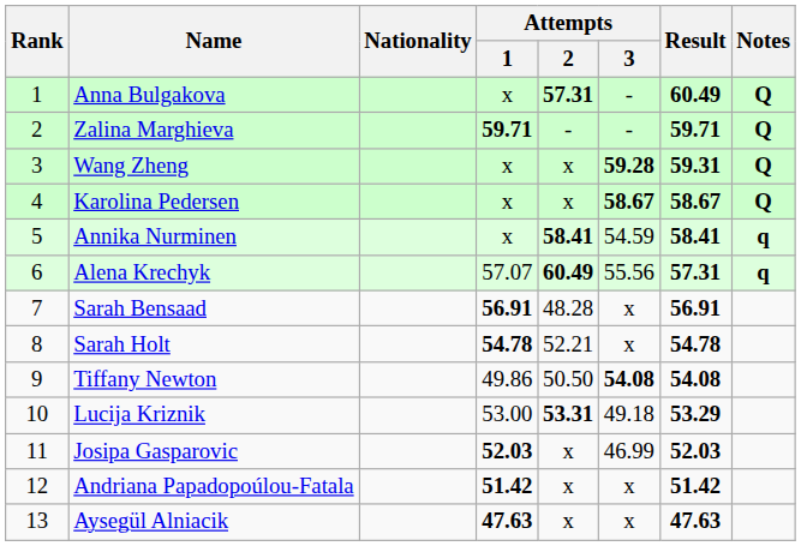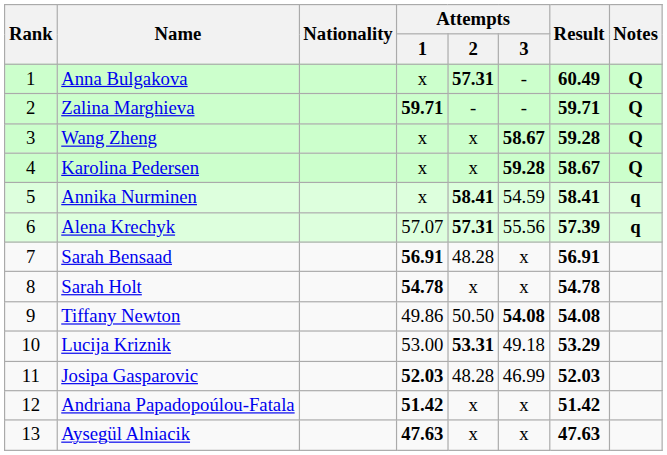 <table class="wikitable sortable" style="text-align:center">
 <tr>
 <th rowspan=2>Rank</th>
 <th rowspan=2>Name</th>
 <th rowspan=2>Nationality</th>
 <th colspan=3>Attempts</th>
 <th rowspan=2>Result</th>
 <th rowspan=2>Notes</th>
 </tr>
 <tr>
 <th>1</th>
 <th>2</th>
 <th>3</th>
 </tr>
 <tr bgcolor=ccffcc>
 <td>1</td>
 <td align=left><a href='#'>Anna Bulgakova</a></td>
 <td align=left></td>
 <td>x</td>
 <td><strong>57.31</strong></td>
 <td>-</td>
 <td><strong>60.49</strong></td>
 <td><strong>Q</strong></td>
 </tr>
 <tr bgcolor=ccffcc>
 <td>2</td>
 <td align=left><a href='#'>Zalina Marghieva</a></td>
 <td align=left></td>
 <td><strong>59.71</strong></td>
 <td>-</td>
 <td>-</td>
 <td><strong>59.71</strong></td>
 <td><strong>Q</strong></td>
 </tr>
 <tr bgcolor=ccffcc>
 <td>3</td>
 <td align=left><a href='#'>Wang Zheng</a></td>
 <td align=left></td>
 <td>x</td>
 <td>x</td>
+<td><strong>58.67</strong></td>
 <td><strong>59.28</strong></td>
-<td><strong>59.31</strong></td>
 <td><strong>Q</strong></td>
 </tr>
 <tr bgcolor=ccffcc>
 <td>4</td>
 <td align=left><a href='#'>Karolina Pedersen</a></td>
 <td align=left></td>
 <td>x</td>
 <td>x</td>
-<td><strong>58.67</strong></td>
+<td><strong>59.28</strong></td>
 <td><strong>58.67</strong></td>
 <td><strong>Q</strong></td>
 </tr>
 <tr bgcolor=ddffdd>
 <td>5</td>
 <td align=left><a href='#'>Annika Nurminen</a></td>
 <td align=left></td>
 <td>x</td>
 <td><strong>58.41</strong></td>
 <td>54.59</td>
 <td><strong>58.41</strong></td>
 <td><strong>q</strong></td>
 </tr>
 <tr bgcolor=ddffdd>
 <td>6</td>
 <td align=left><a href='#'>Alena Krechyk</a></td>
 <td align=left></td>
 <td>57.07</td>
-<td><strong>60.49</strong></td>
+<td><strong>57.31</strong></td>
 <td>55.56</td>
-<td><strong>57.31</strong></td>
+<td><strong>57.39</strong></td>
 <td><strong>q</strong></td>
 </tr>
 <tr>
 <td>7</td>
 <td align=left><a href='#'>Sarah Bensaad</a></td>
 <td align=left></td>
 <td><strong>56.91</strong></td>
 <td>48.28</td>
 <td>x</td>
 <td><strong>56.91</strong></td>
 <td></td>
 </tr>
 <tr>
 <td>8</td>
 <td align=left><a href='#'>Sarah Holt</a></td>
 <td align=left></td>
 <td><strong>54.78</strong></td>
-<td>52.21</td>
+<td>x</td>
 <td>x</td>
 <td><strong>54.78</strong></td>
 <td></td>
 </tr>
 <tr>
 <td>9</td>
 <td align=left><a href='#'>Tiffany Newton</a></td>
 <td align=left></td>
 <td>49.86</td>
 <td>50.50</td>
 <td><strong>54.08</strong></td>
 <td><strong>54.08</strong></td>
 <td></td>
 </tr>
 <tr>
 <td>10</td>
 <td align=left><a href='#'>Lucija Kriznik</a></td>
 <td align=left></td>
 <td>53.00</td>
 <td><strong>53.31</strong></td>
 <td>49.18</td>
 <td><strong>53.29</strong></td>
 <td></td>
 </tr>
 <tr>
 <td>11</td>
 <td align=left><a href='#'>Josipa Gasparovic</a></td>
 <td align=left></td>
 <td><strong>52.03</strong></td>
-<td>x</td>
+<td>48.28</td>
 <td>46.99</td>
 <td><strong>52.03</strong></td>
 <td></td>
 </tr>
 <tr>
 <td>12</td>
 <td align=left><a href='#'>Andriana Papadopoúlou-Fatala</a></td>
 <td align=left></td>
 <td><strong>51.42</strong></td>
 <td>x</td>
 <td>x</td>
 <td><strong>51.42</strong></td>
 <td></td>
 </tr>
 <tr>
 <td>13</td>
 <td align=left><a href='#'>Aysegül Alniacik</a></td>
 <td align=left></td>
 <td><strong>47.63</strong></td>
 <td>x</td>
 <td>x</td>
 <td><strong>47.63</strong></td>
 <td></td>
 </tr>
 </table>
